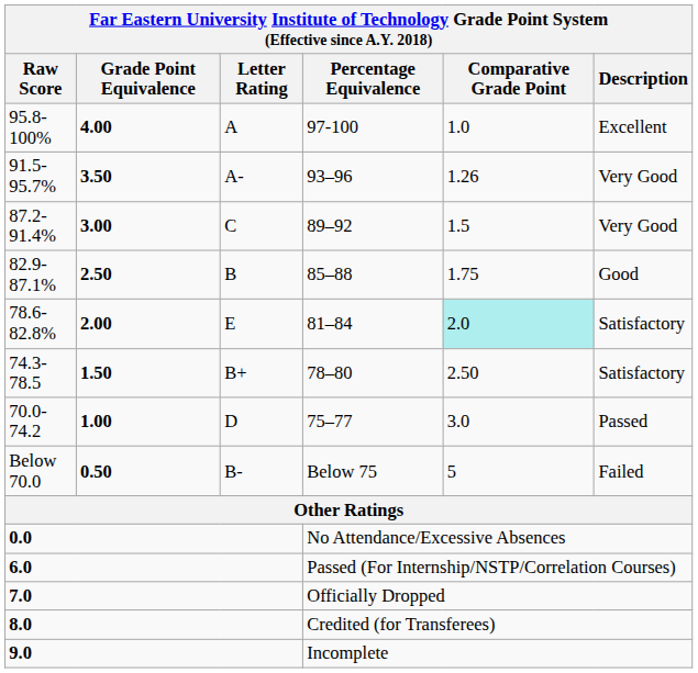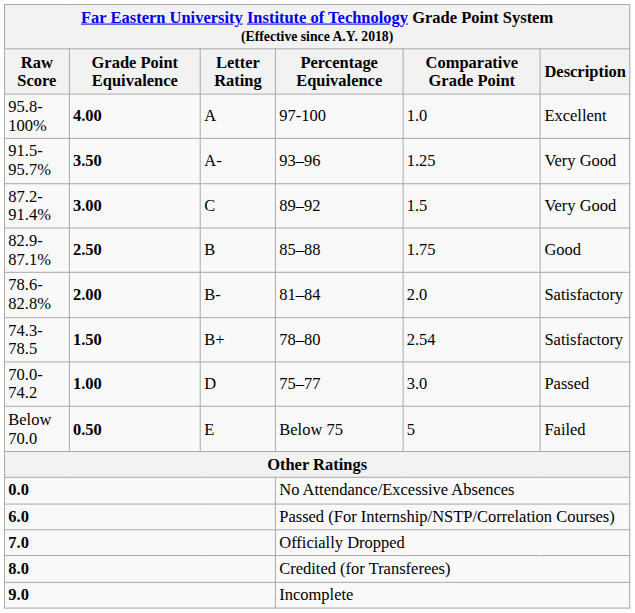 <table class="wikitable">
 <tr>
 <th colspan="6"><strong><a href='#'>Far Eastern University</a> <a href='#'>Institute of Technology</a> Grade Point System</strong><br><small>(Effective since A.Y. 2018)</small></th>
 </tr>
 <tr>
 <th>Raw Score</th>
 <th>Grade Point Equivalence</th>
 <th>Letter Rating</th>
 <th>Percentage Equivalence</th>
 <th>Comparative Grade Point</th>
 <th>Description</th>
 </tr>
 <tr>
 <td>95.8-100%</td>
 <td><strong>4.00</strong></td>
 <td>A</td>
 <td>97-100</td>
 <td>1.0</td>
 <td>Excellent</td>
 </tr>
 <tr>
 <td>91.5-95.7%</td>
 <td><strong>3.50</strong></td>
 <td>A-</td>
 <td>93–96</td>
-<td>1.26</td>
+<td>1.25</td>
 <td>Very Good</td>
 </tr>
 <tr>
 <td>87.2-91.4%</td>
 <td><strong>3.00</strong></td>
 <td>C</td>
 <td>89–92</td>
 <td>1.5</td>
 <td>Very Good</td>
 </tr>
 <tr>
 <td>82.9-87.1%</td>
 <td><strong>2.50</strong></td>
 <td>B</td>
 <td>85–88</td>
 <td>1.75</td>
 <td>Good</td>
 </tr>
 <tr>
 <td>78.6-82.8%</td>
 <td><strong>2.00</strong></td>
-<td>E</td>
+<td>B-</td>
 <td>81–84</td>
-<td style="background: paleturquoise;">2.0</td>
+<td>2.0</td>
 <td>Satisfactory</td>
 </tr>
 <tr>
 <td>74.3-78.5</td>
 <td><strong>1.50</strong></td>
 <td>B+</td>
 <td>78–80</td>
-<td>2.50</td>
+<td>2.54</td>
 <td>Satisfactory</td>
 </tr>
 <tr>
 <td>70.0-74.2</td>
 <td><strong>1.00</strong></td>
 <td>D</td>
 <td>75–77</td>
 <td>3.0</td>
 <td>Passed</td>
 </tr>
 <tr>
 <td>Below 70.0</td>
 <td><strong>0.50</strong></td>
-<td>B-</td>
+<td>E</td>
 <td>Below 75</td>
 <td>5</td>
 <td>Failed</td>
 </tr>
 <tr>
 <th colspan="6"><strong>Other Ratings</strong></th>
 </tr>
 <tr>
 <td colspan="3"><strong>0.0</strong></td>
 <td colspan="3">No Attendance/Excessive Absences</td>
 </tr>
 <tr>
 <td colspan="3"><strong>6.0</strong></td>
 <td colspan="3">Passed (For Internship/NSTP/Correlation Courses)</td>
 </tr>
 <tr>
 <td colspan="3"><strong>7.0</strong></td>
 <td colspan="3">Officially Dropped</td>
 </tr>
 <tr>
 <td colspan="3"><strong>8.0</strong></td>
 <td colspan="3">Credited (for Transferees)</td>
 </tr>
 <tr>
 <td colspan="3"><strong>9.0</strong></td>
 <td colspan="3">Incomplete</td>
 </tr>
 </table>
